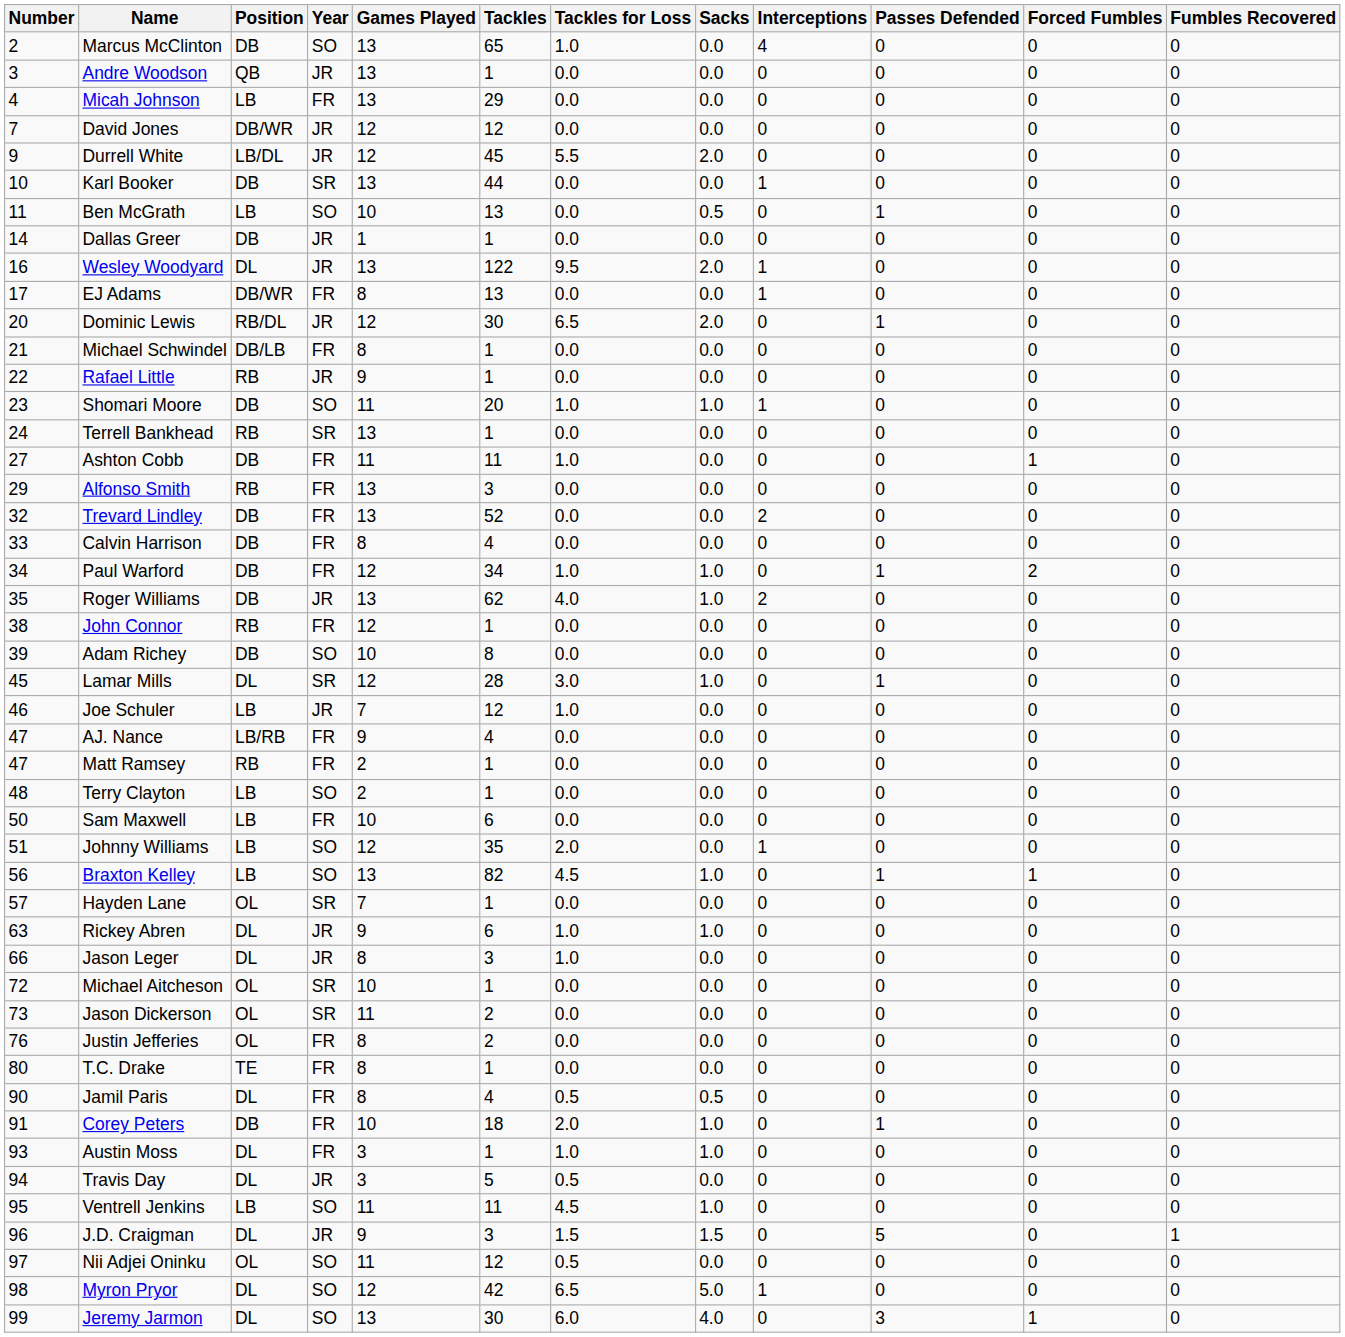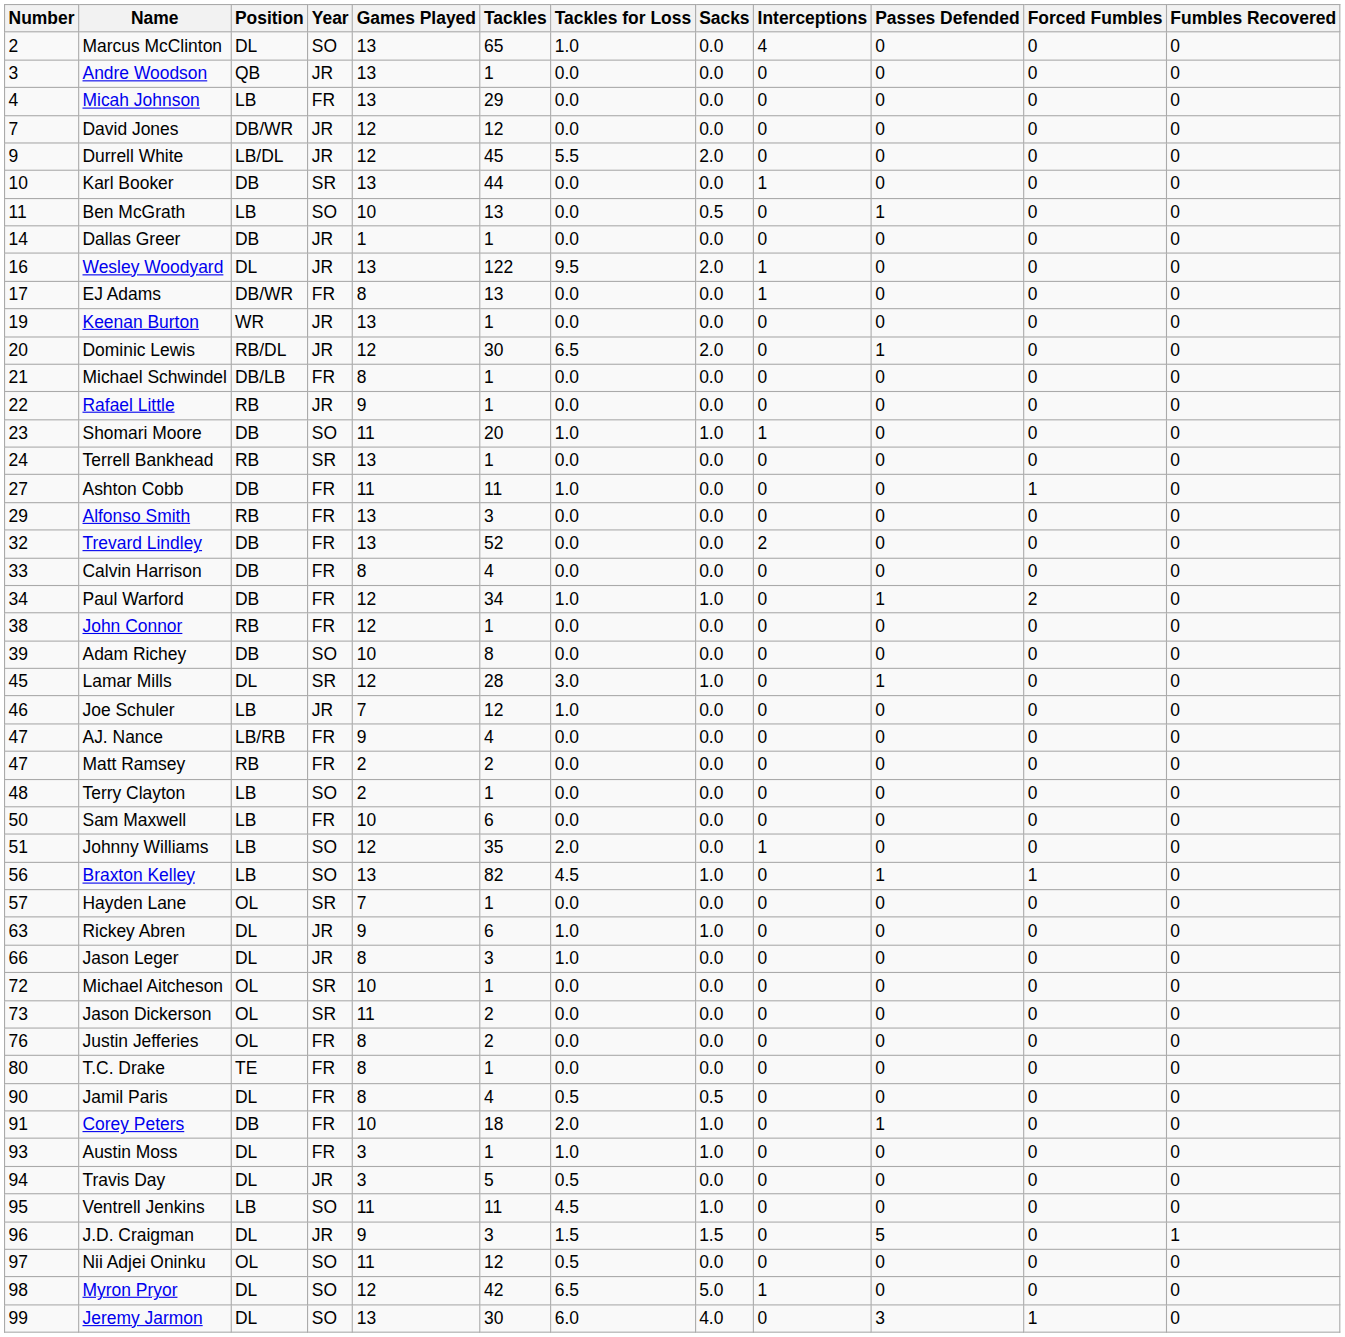 <table class="wikitable sortable mw-collapsible">
 <tr>
 <th>Number</th>
 <th>Name</th>
 <th>Position</th>
 <th>Year</th>
 <th>Games Played</th>
 <th>Tackles</th>
 <th>Tackles for Loss</th>
 <th>Sacks</th>
 <th>Interceptions</th>
 <th>Passes Defended</th>
 <th>Forced Fumbles</th>
 <th>Fumbles Recovered</th>
 </tr>
 <tr>
 <td>2</td>
 <td>Marcus McClinton</td>
-<td>DB</td>
+<td>DL</td>
 <td>SO</td>
 <td>13</td>
 <td>65</td>
 <td>1.0</td>
 <td>0.0</td>
 <td>4</td>
 <td>0</td>
 <td>0</td>
 <td>0</td>
 </tr>
 <tr>
 <td>3</td>
 <td><a href='#'>Andre Woodson</a></td>
 <td>QB</td>
 <td>JR</td>
 <td>13</td>
 <td>1</td>
 <td>0.0</td>
 <td>0.0</td>
 <td>0</td>
 <td>0</td>
 <td>0</td>
 <td>0</td>
 </tr>
 <tr>
 <td>4</td>
 <td><a href='#'>Micah Johnson</a></td>
 <td>LB</td>
 <td>FR</td>
 <td>13</td>
 <td>29</td>
 <td>0.0</td>
 <td>0.0</td>
 <td>0</td>
 <td>0</td>
 <td>0</td>
 <td>0</td>
 </tr>
 <tr>
 <td>7</td>
 <td>David Jones</td>
 <td>DB/WR</td>
 <td>JR</td>
 <td>12</td>
 <td>12</td>
 <td>0.0</td>
 <td>0.0</td>
 <td>0</td>
 <td>0</td>
 <td>0</td>
 <td>0</td>
 </tr>
 <tr>
 <td>9</td>
 <td>Durrell White</td>
 <td>LB/DL</td>
 <td>JR</td>
 <td>12</td>
 <td>45</td>
 <td>5.5</td>
 <td>2.0</td>
 <td>0</td>
 <td>0</td>
 <td>0</td>
 <td>0</td>
 </tr>
 <tr>
 <td>10</td>
 <td>Karl Booker</td>
 <td>DB</td>
 <td>SR</td>
 <td>13</td>
 <td>44</td>
 <td>0.0</td>
 <td>0.0</td>
 <td>1</td>
 <td>0</td>
 <td>0</td>
 <td>0</td>
 </tr>
 <tr>
 <td>11</td>
 <td>Ben McGrath</td>
 <td>LB</td>
 <td>SO</td>
 <td>10</td>
 <td>13</td>
 <td>0.0</td>
 <td>0.5</td>
 <td>0</td>
 <td>1</td>
 <td>0</td>
 <td>0</td>
 </tr>
 <tr>
 <td>14</td>
 <td>Dallas Greer</td>
 <td>DB</td>
 <td>JR</td>
 <td>1</td>
 <td>1</td>
 <td>0.0</td>
 <td>0.0</td>
 <td>0</td>
 <td>0</td>
 <td>0</td>
 <td>0</td>
 </tr>
 <tr>
 <td>16</td>
 <td><a href='#'>Wesley Woodyard</a></td>
 <td>DL</td>
 <td>JR</td>
 <td>13</td>
 <td>122</td>
 <td>9.5</td>
 <td>2.0</td>
 <td>1</td>
 <td>0</td>
 <td>0</td>
 <td>0</td>
 </tr>
 <tr>
 <td>17</td>
 <td>EJ Adams</td>
 <td>DB/WR</td>
 <td>FR</td>
 <td>8</td>
 <td>13</td>
 <td>0.0</td>
 <td>0.0</td>
 <td>1</td>
+<td>0</td>
+<td>0</td>
+<td>0</td>
+</tr>
+<tr>
+<td>19</td>
+<td><a href='#'>Keenan Burton</a></td>
+<td>WR</td>
+<td>JR</td>
+<td>13</td>
+<td>1</td>
+<td>0.0</td>
+<td>0.0</td>
+<td>0</td>
 <td>0</td>
 <td>0</td>
 <td>0</td>
 </tr>
 <tr>
 <td>20</td>
 <td>Dominic Lewis</td>
 <td>RB/DL</td>
 <td>JR</td>
 <td>12</td>
 <td>30</td>
 <td>6.5</td>
 <td>2.0</td>
 <td>0</td>
 <td>1</td>
 <td>0</td>
 <td>0</td>
 </tr>
 <tr>
 <td>21</td>
 <td>Michael Schwindel</td>
 <td>DB/LB</td>
 <td>FR</td>
 <td>8</td>
 <td>1</td>
 <td>0.0</td>
 <td>0.0</td>
 <td>0</td>
 <td>0</td>
 <td>0</td>
 <td>0</td>
 </tr>
 <tr>
 <td>22</td>
 <td><a href='#'>Rafael Little</a></td>
 <td>RB</td>
 <td>JR</td>
 <td>9</td>
 <td>1</td>
 <td>0.0</td>
 <td>0.0</td>
 <td>0</td>
 <td>0</td>
 <td>0</td>
 <td>0</td>
 </tr>
 <tr>
 <td>23</td>
 <td>Shomari Moore</td>
 <td>DB</td>
 <td>SO</td>
 <td>11</td>
 <td>20</td>
 <td>1.0</td>
 <td>1.0</td>
 <td>1</td>
 <td>0</td>
 <td>0</td>
 <td>0</td>
 </tr>
 <tr>
 <td>24</td>
 <td>Terrell Bankhead</td>
 <td>RB</td>
 <td>SR</td>
 <td>13</td>
 <td>1</td>
 <td>0.0</td>
 <td>0.0</td>
 <td>0</td>
 <td>0</td>
 <td>0</td>
 <td>0</td>
 </tr>
 <tr>
 <td>27</td>
 <td>Ashton Cobb</td>
 <td>DB</td>
 <td>FR</td>
 <td>11</td>
 <td>11</td>
 <td>1.0</td>
 <td>0.0</td>
 <td>0</td>
 <td>0</td>
 <td>1</td>
 <td>0</td>
 </tr>
 <tr>
 <td>29</td>
 <td><a href='#'>Alfonso Smith</a></td>
 <td>RB</td>
 <td>FR</td>
 <td>13</td>
 <td>3</td>
 <td>0.0</td>
 <td>0.0</td>
 <td>0</td>
 <td>0</td>
 <td>0</td>
 <td>0</td>
 </tr>
 <tr>
 <td>32</td>
 <td><a href='#'>Trevard Lindley</a></td>
 <td>DB</td>
 <td>FR</td>
 <td>13</td>
 <td>52</td>
 <td>0.0</td>
 <td>0.0</td>
 <td>2</td>
 <td>0</td>
 <td>0</td>
 <td>0</td>
 </tr>
 <tr>
 <td>33</td>
 <td>Calvin Harrison</td>
 <td>DB</td>
 <td>FR</td>
 <td>8</td>
 <td>4</td>
 <td>0.0</td>
 <td>0.0</td>
 <td>0</td>
 <td>0</td>
 <td>0</td>
 <td>0</td>
 </tr>
 <tr>
 <td>34</td>
 <td>Paul Warford</td>
 <td>DB</td>
 <td>FR</td>
 <td>12</td>
 <td>34</td>
 <td>1.0</td>
 <td>1.0</td>
 <td>0</td>
 <td>1</td>
 <td>2</td>
 <td>0</td>
 </tr>
 <tr>
-<td>35</td>
-<td>Roger Williams</td>
-<td>DB</td>
-<td>JR</td>
-<td>13</td>
-<td>62</td>
-<td>4.0</td>
-<td>1.0</td>
-<td>2</td>
-<td>0</td>
-<td>0</td>
-<td>0</td>
-</tr>
-<tr>
 <td>38</td>
 <td><a href='#'>John Connor</a></td>
 <td>RB</td>
 <td>FR</td>
 <td>12</td>
 <td>1</td>
 <td>0.0</td>
 <td>0.0</td>
 <td>0</td>
 <td>0</td>
 <td>0</td>
 <td>0</td>
 </tr>
 <tr>
 <td>39</td>
 <td>Adam Richey</td>
 <td>DB</td>
 <td>SO</td>
 <td>10</td>
 <td>8</td>
 <td>0.0</td>
 <td>0.0</td>
 <td>0</td>
 <td>0</td>
 <td>0</td>
 <td>0</td>
 </tr>
 <tr>
 <td>45</td>
 <td>Lamar Mills</td>
 <td>DL</td>
 <td>SR</td>
 <td>12</td>
 <td>28</td>
 <td>3.0</td>
 <td>1.0</td>
 <td>0</td>
 <td>1</td>
 <td>0</td>
 <td>0</td>
 </tr>
 <tr>
 <td>46</td>
 <td>Joe Schuler</td>
 <td>LB</td>
 <td>JR</td>
 <td>7</td>
 <td>12</td>
 <td>1.0</td>
 <td>0.0</td>
 <td>0</td>
 <td>0</td>
 <td>0</td>
 <td>0</td>
 </tr>
 <tr>
 <td>47</td>
 <td>AJ. Nance</td>
 <td>LB/RB</td>
 <td>FR</td>
 <td>9</td>
 <td>4</td>
 <td>0.0</td>
 <td>0.0</td>
 <td>0</td>
 <td>0</td>
 <td>0</td>
 <td>0</td>
 </tr>
 <tr>
 <td>47</td>
 <td>Matt Ramsey</td>
 <td>RB</td>
 <td>FR</td>
 <td>2</td>
-<td>1</td>
+<td>2</td>
 <td>0.0</td>
 <td>0.0</td>
 <td>0</td>
 <td>0</td>
 <td>0</td>
 <td>0</td>
 </tr>
 <tr>
 <td>48</td>
 <td>Terry Clayton</td>
 <td>LB</td>
 <td>SO</td>
 <td>2</td>
 <td>1</td>
 <td>0.0</td>
 <td>0.0</td>
 <td>0</td>
 <td>0</td>
 <td>0</td>
 <td>0</td>
 </tr>
 <tr>
 <td>50</td>
 <td>Sam Maxwell</td>
 <td>LB</td>
 <td>FR</td>
 <td>10</td>
 <td>6</td>
 <td>0.0</td>
 <td>0.0</td>
 <td>0</td>
 <td>0</td>
 <td>0</td>
 <td>0</td>
 </tr>
 <tr>
 <td>51</td>
 <td>Johnny Williams</td>
 <td>LB</td>
 <td>SO</td>
 <td>12</td>
 <td>35</td>
 <td>2.0</td>
 <td>0.0</td>
 <td>1</td>
 <td>0</td>
 <td>0</td>
 <td>0</td>
 </tr>
 <tr>
 <td>56</td>
 <td><a href='#'>Braxton Kelley</a></td>
 <td>LB</td>
 <td>SO</td>
 <td>13</td>
 <td>82</td>
 <td>4.5</td>
 <td>1.0</td>
 <td>0</td>
 <td>1</td>
 <td>1</td>
 <td>0</td>
 </tr>
 <tr>
 <td>57</td>
 <td>Hayden Lane</td>
 <td>OL</td>
 <td>SR</td>
 <td>7</td>
 <td>1</td>
 <td>0.0</td>
 <td>0.0</td>
 <td>0</td>
 <td>0</td>
 <td>0</td>
 <td>0</td>
 </tr>
 <tr>
 <td>63</td>
 <td>Rickey Abren</td>
 <td>DL</td>
 <td>JR</td>
 <td>9</td>
 <td>6</td>
 <td>1.0</td>
 <td>1.0</td>
 <td>0</td>
 <td>0</td>
 <td>0</td>
 <td>0</td>
 </tr>
 <tr>
 <td>66</td>
 <td>Jason Leger</td>
 <td>DL</td>
 <td>JR</td>
 <td>8</td>
 <td>3</td>
 <td>1.0</td>
 <td>0.0</td>
 <td>0</td>
 <td>0</td>
 <td>0</td>
 <td>0</td>
 </tr>
 <tr>
 <td>72</td>
 <td>Michael Aitcheson</td>
 <td>OL</td>
 <td>SR</td>
 <td>10</td>
 <td>1</td>
 <td>0.0</td>
 <td>0.0</td>
 <td>0</td>
 <td>0</td>
 <td>0</td>
 <td>0</td>
 </tr>
 <tr>
 <td>73</td>
 <td>Jason Dickerson</td>
 <td>OL</td>
 <td>SR</td>
 <td>11</td>
 <td>2</td>
 <td>0.0</td>
 <td>0.0</td>
 <td>0</td>
 <td>0</td>
 <td>0</td>
 <td>0</td>
 </tr>
 <tr>
 <td>76</td>
 <td>Justin Jefferies</td>
 <td>OL</td>
 <td>FR</td>
 <td>8</td>
 <td>2</td>
 <td>0.0</td>
 <td>0.0</td>
 <td>0</td>
 <td>0</td>
 <td>0</td>
 <td>0</td>
 </tr>
 <tr>
 <td>80</td>
 <td>T.C. Drake</td>
 <td>TE</td>
 <td>FR</td>
 <td>8</td>
 <td>1</td>
 <td>0.0</td>
 <td>0.0</td>
 <td>0</td>
 <td>0</td>
 <td>0</td>
 <td>0</td>
 </tr>
 <tr>
 <td>90</td>
 <td>Jamil Paris</td>
 <td>DL</td>
 <td>FR</td>
 <td>8</td>
 <td>4</td>
 <td>0.5</td>
 <td>0.5</td>
 <td>0</td>
 <td>0</td>
 <td>0</td>
 <td>0</td>
 </tr>
 <tr>
 <td>91</td>
 <td><a href='#'>Corey Peters</a></td>
 <td>DB</td>
 <td>FR</td>
 <td>10</td>
 <td>18</td>
 <td>2.0</td>
 <td>1.0</td>
 <td>0</td>
 <td>1</td>
 <td>0</td>
 <td>0</td>
 </tr>
 <tr>
 <td>93</td>
 <td>Austin Moss</td>
 <td>DL</td>
 <td>FR</td>
 <td>3</td>
 <td>1</td>
 <td>1.0</td>
 <td>1.0</td>
 <td>0</td>
 <td>0</td>
 <td>0</td>
 <td>0</td>
 </tr>
 <tr>
 <td>94</td>
 <td>Travis Day</td>
 <td>DL</td>
 <td>JR</td>
 <td>3</td>
 <td>5</td>
 <td>0.5</td>
 <td>0.0</td>
 <td>0</td>
 <td>0</td>
 <td>0</td>
 <td>0</td>
 </tr>
 <tr>
 <td>95</td>
 <td>Ventrell Jenkins</td>
 <td>LB</td>
 <td>SO</td>
 <td>11</td>
 <td>11</td>
 <td>4.5</td>
 <td>1.0</td>
 <td>0</td>
 <td>0</td>
 <td>0</td>
 <td>0</td>
 </tr>
 <tr>
 <td>96</td>
 <td>J.D. Craigman</td>
 <td>DL</td>
 <td>JR</td>
 <td>9</td>
 <td>3</td>
 <td>1.5</td>
 <td>1.5</td>
 <td>0</td>
 <td>5</td>
 <td>0</td>
 <td>1</td>
 </tr>
 <tr>
 <td>97</td>
 <td>Nii Adjei Oninku</td>
 <td>OL</td>
 <td>SO</td>
 <td>11</td>
 <td>12</td>
 <td>0.5</td>
 <td>0.0</td>
 <td>0</td>
 <td>0</td>
 <td>0</td>
 <td>0</td>
 </tr>
 <tr>
 <td>98</td>
 <td><a href='#'>Myron Pryor</a></td>
 <td>DL</td>
 <td>SO</td>
 <td>12</td>
 <td>42</td>
 <td>6.5</td>
 <td>5.0</td>
 <td>1</td>
 <td>0</td>
 <td>0</td>
 <td>0</td>
 </tr>
 <tr>
 <td>99</td>
 <td><a href='#'>Jeremy Jarmon</a></td>
 <td>DL</td>
 <td>SO</td>
 <td>13</td>
 <td>30</td>
 <td>6.0</td>
 <td>4.0</td>
 <td>0</td>
 <td>3</td>
 <td>1</td>
 <td>0</td>
 </tr>
 </table>
